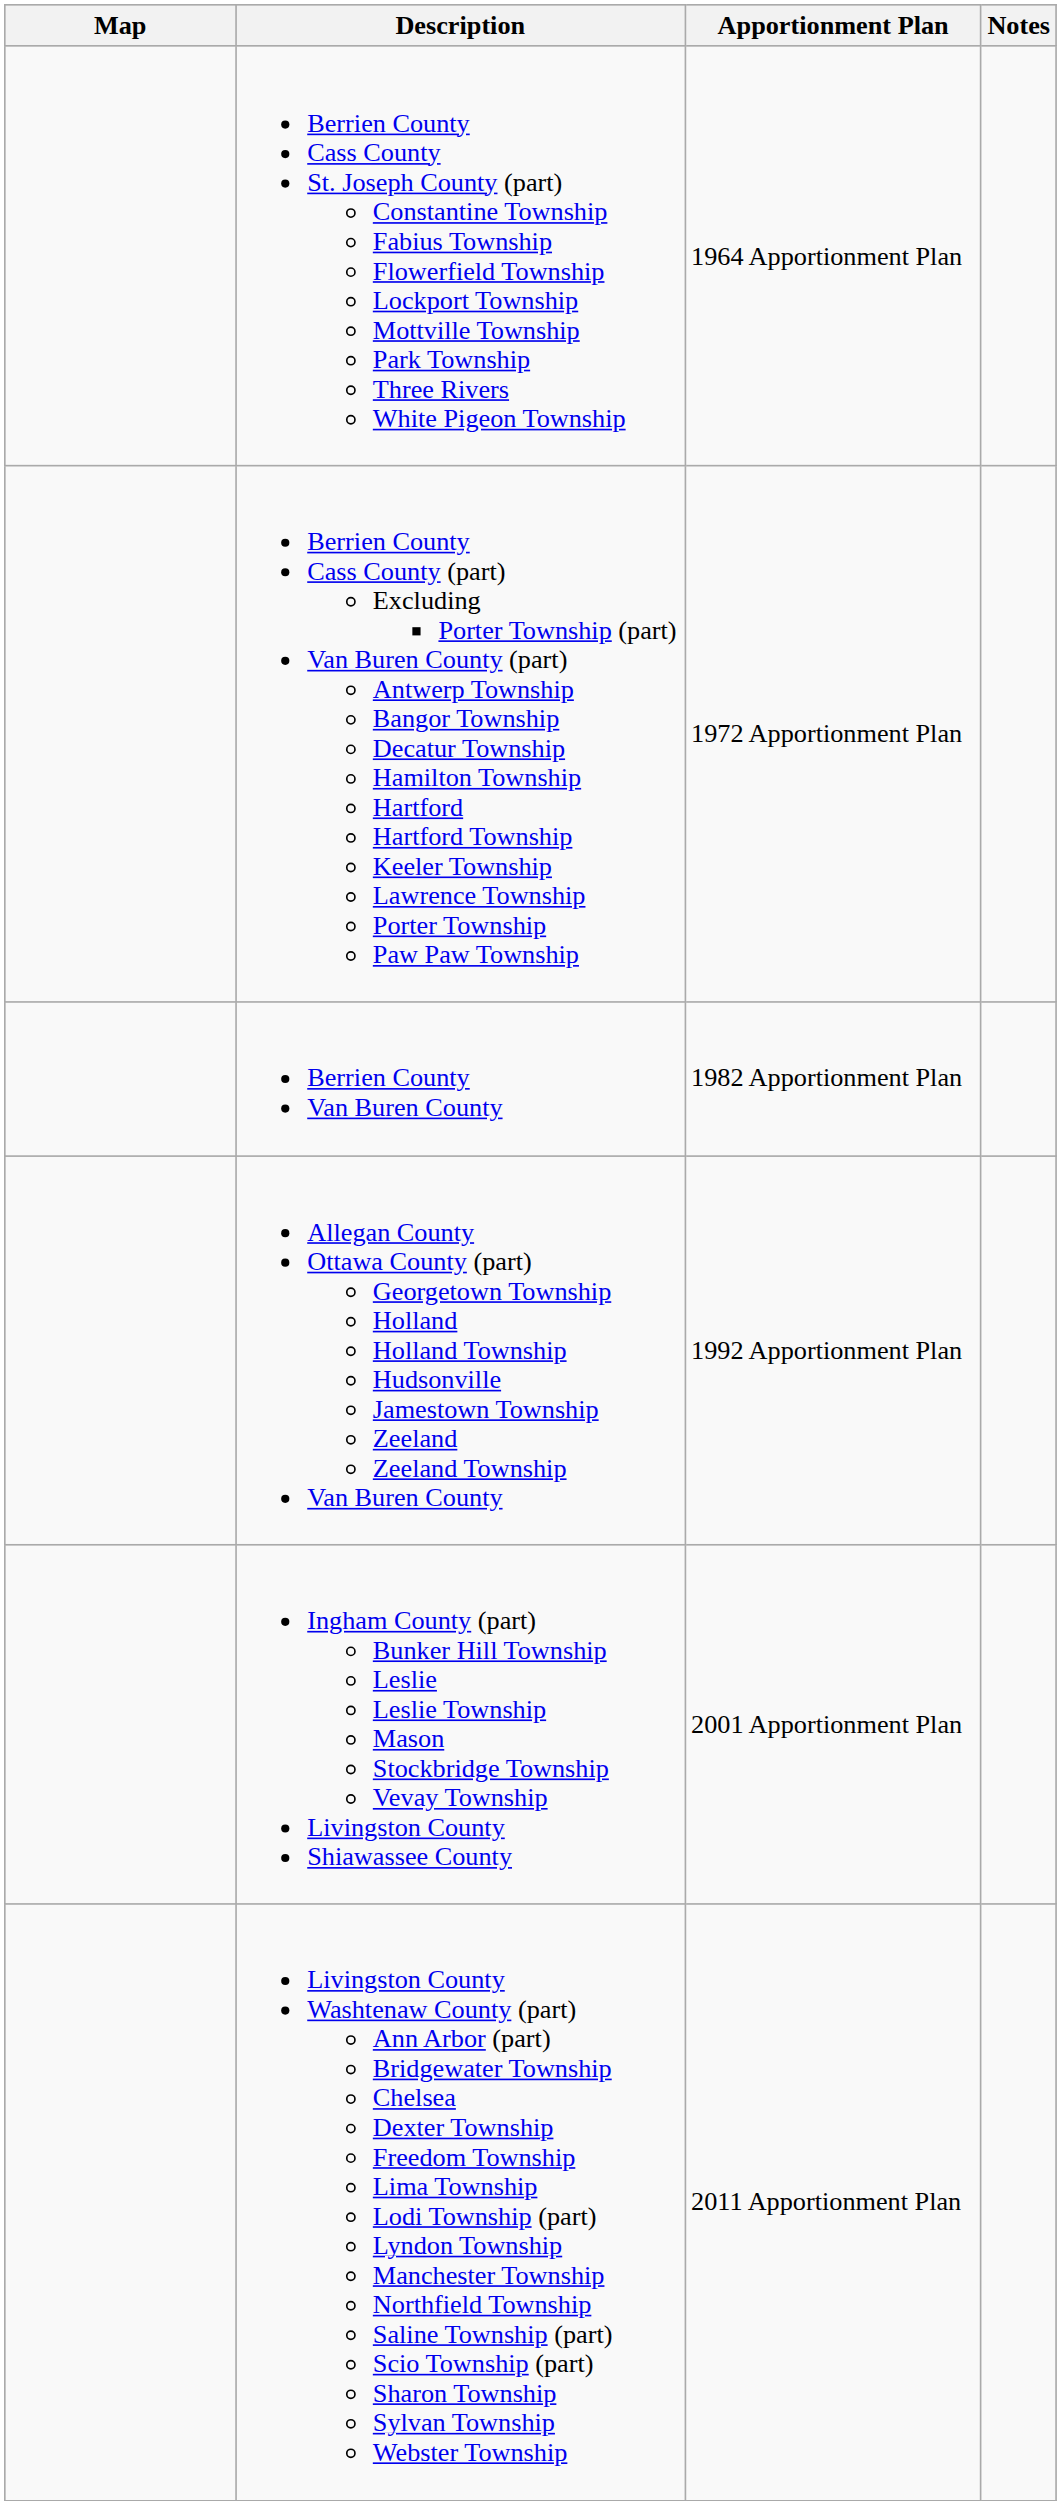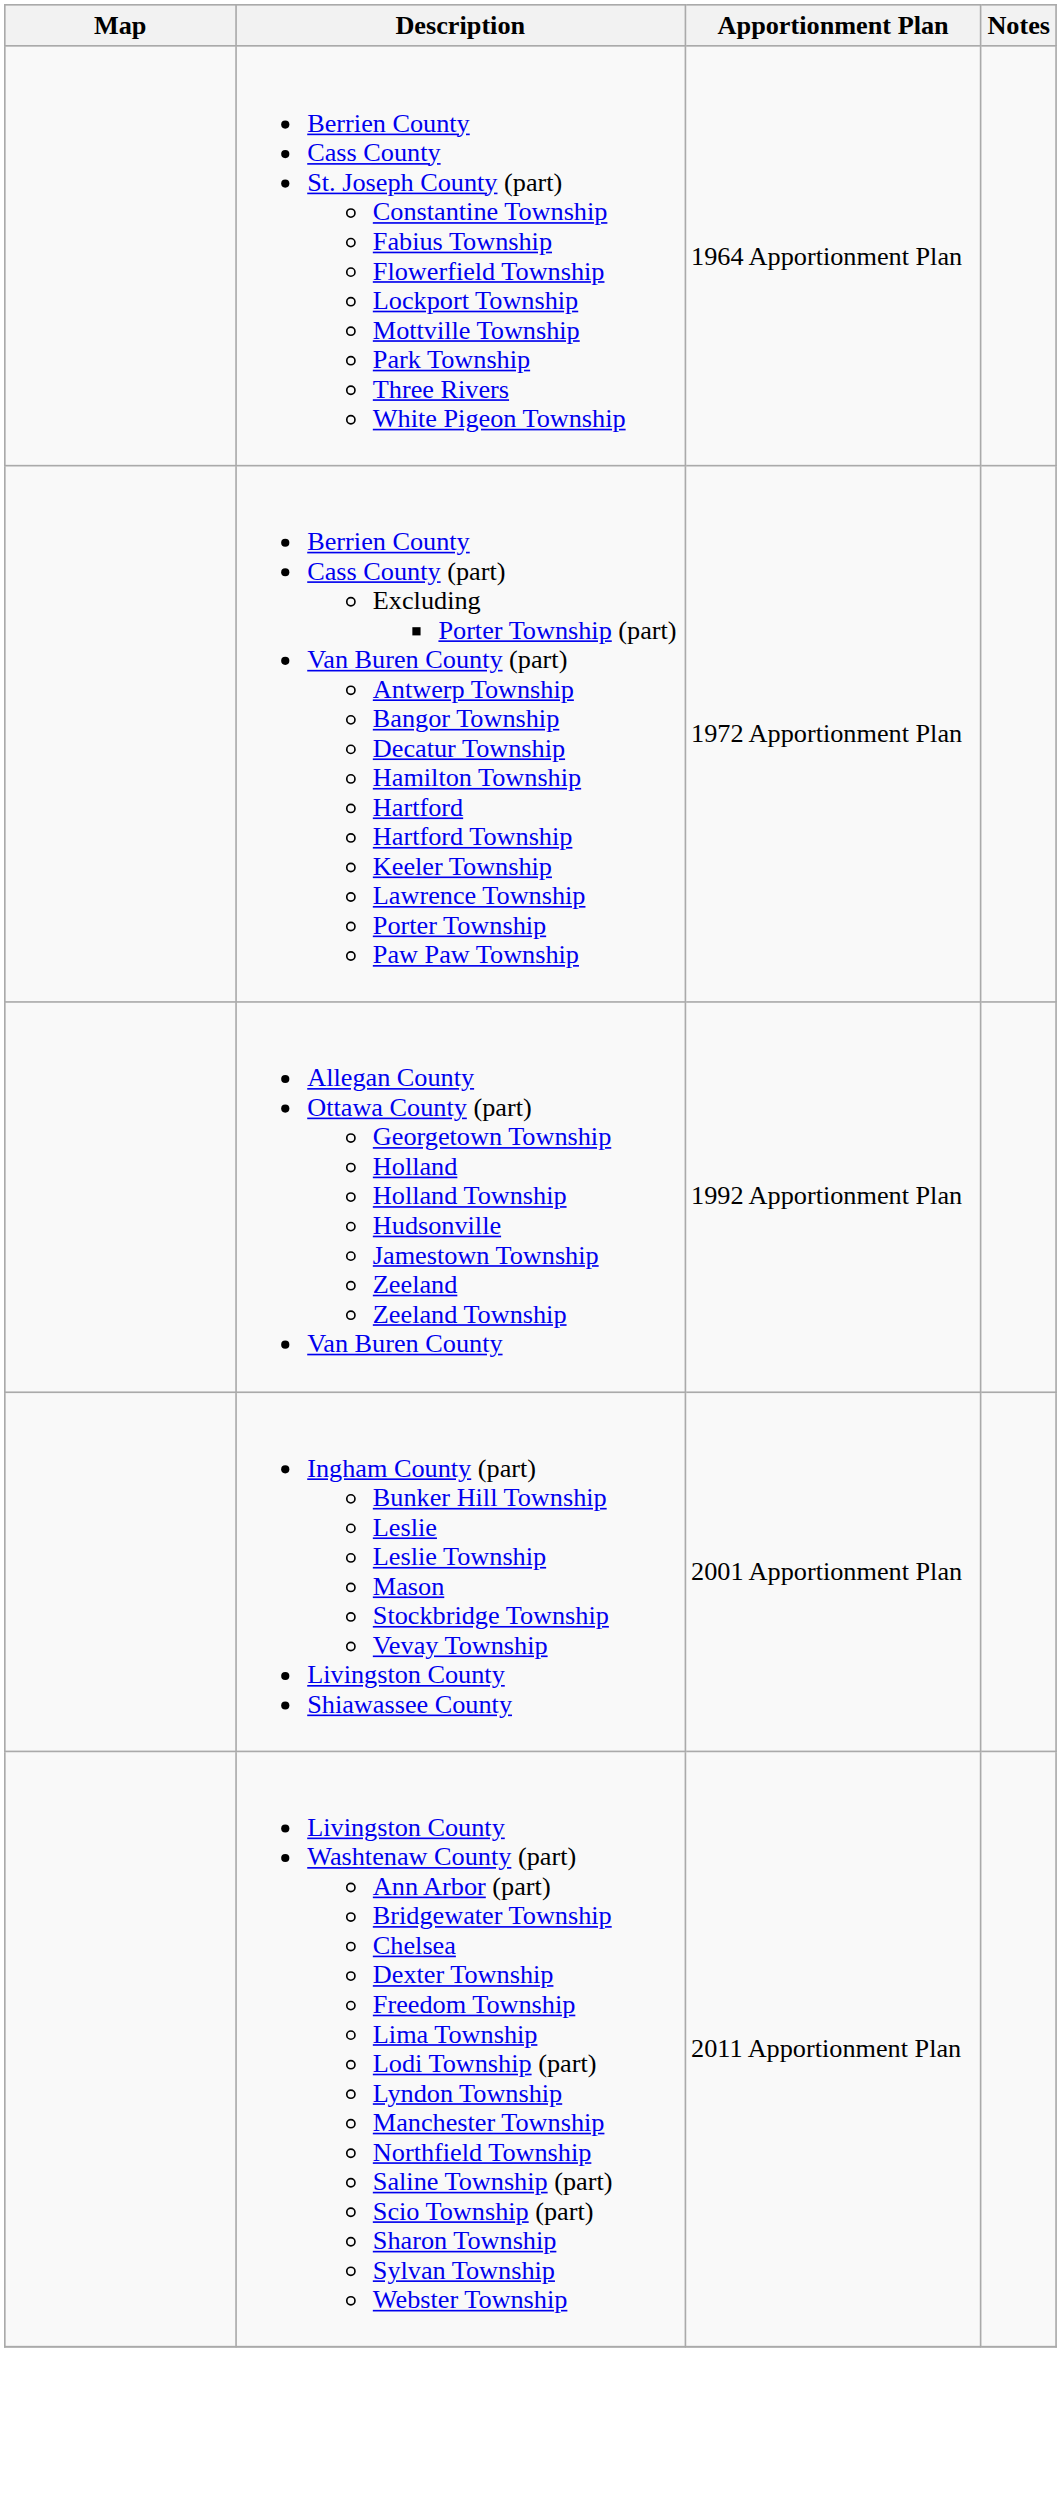 <table class="wikitable sortable">
 <tr>
 <th style="width:100pt;">Map</th>
 <th style="width:200pt;">Description</th>
 <th style="width:130pt;">Apportionment Plan</th>
 <th style="width:15pt;">Notes</th>
 </tr>
 <tr>
 <td></td>
 <td><br><ul><li><a href='#'>Berrien County</a></li><li><a href='#'>Cass County</a></li><li><a href='#'>St. Joseph County</a> (part)<ul><li><a href='#'>Constantine Township</a></li><li><a href='#'>Fabius Township</a></li><li><a href='#'>Flowerfield Township</a></li><li><a href='#'>Lockport Township</a></li><li><a href='#'>Mottville Township</a></li><li><a href='#'>Park Township</a></li><li><a href='#'>Three Rivers</a></li><li><a href='#'>White Pigeon Township</a></li></ul></li></ul></td>
 <td>1964 Apportionment Plan</td>
 <td></td>
 </tr>
 <tr>
 <td></td>
 <td><br><ul><li><a href='#'>Berrien County</a></li><li><a href='#'>Cass County</a> (part)<ul><li>Excluding<ul><li><a href='#'>Porter Township</a> (part)</li></ul></li></ul></li><li><a href='#'>Van Buren County</a> (part)<ul><li><a href='#'>Antwerp Township</a></li><li><a href='#'>Bangor Township</a></li><li><a href='#'>Decatur Township</a></li><li><a href='#'>Hamilton Township</a></li><li><a href='#'>Hartford</a></li><li><a href='#'>Hartford Township</a></li><li><a href='#'>Keeler Township</a></li><li><a href='#'>Lawrence Township</a></li><li><a href='#'>Porter Township</a></li><li><a href='#'>Paw Paw Township</a></li></ul></li></ul></td>
 <td>1972 Apportionment Plan</td>
-<td></td>
-</tr>
-<tr>
-<td></td>
-<td><br><ul><li><a href='#'>Berrien County</a></li><li><a href='#'>Van Buren County</a></li></ul></td>
-<td>1982 Apportionment Plan</td>
 <td></td>
 </tr>
 <tr>
 <td></td>
 <td><br><ul><li><a href='#'>Allegan County</a></li><li><a href='#'>Ottawa County</a> (part)<ul><li><a href='#'>Georgetown Township</a></li><li><a href='#'>Holland</a></li><li><a href='#'>Holland Township</a></li><li><a href='#'>Hudsonville</a></li><li><a href='#'>Jamestown Township</a></li><li><a href='#'>Zeeland</a></li><li><a href='#'>Zeeland Township</a></li></ul></li><li><a href='#'>Van Buren County</a></li></ul></td>
 <td>1992 Apportionment Plan</td>
 <td></td>
 </tr>
 <tr>
 <td></td>
 <td><br><ul><li><a href='#'>Ingham County</a> (part)<ul><li><a href='#'>Bunker Hill Township</a></li><li><a href='#'>Leslie</a></li><li><a href='#'>Leslie Township</a></li><li><a href='#'>Mason</a></li><li><a href='#'>Stockbridge Township</a></li><li><a href='#'>Vevay Township</a></li></ul></li><li><a href='#'>Livingston County</a></li><li><a href='#'>Shiawassee County</a></li></ul></td>
 <td>2001 Apportionment Plan</td>
 <td></td>
 </tr>
 <tr>
 <td></td>
 <td><br><ul><li><a href='#'>Livingston County</a></li><li><a href='#'>Washtenaw County</a> (part)<ul><li><a href='#'>Ann Arbor</a> (part)</li><li><a href='#'>Bridgewater Township</a></li><li><a href='#'>Chelsea</a></li><li><a href='#'>Dexter Township</a></li><li><a href='#'>Freedom Township</a></li><li><a href='#'>Lima Township</a></li><li><a href='#'>Lodi Township</a> (part)</li><li><a href='#'>Lyndon Township</a></li><li><a href='#'>Manchester Township</a></li><li><a href='#'>Northfield Township</a></li><li><a href='#'>Saline Township</a> (part)</li><li><a href='#'>Scio Township</a> (part)</li><li><a href='#'>Sharon Township</a></li><li><a href='#'>Sylvan Township</a></li><li><a href='#'>Webster Township</a></li></ul></li></ul></td>
 <td>2011 Apportionment Plan</td>
 <td></td>
 </tr>
 <tr>
 </tr>
 </table>
